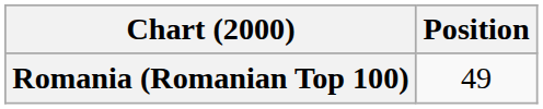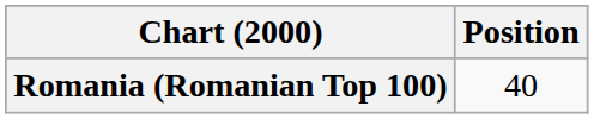 <table class="wikitable plainrowheaders" style="text-align:center">
 <tr>
 <th scope="col">Chart (2000)</th>
 <th scope="col">Position</th>
 </tr>
 <tr>
 <th scope="row">Romania (Romanian Top 100)</th>
-<td>49</td>
+<td>40</td>
 </tr>
 </table>
